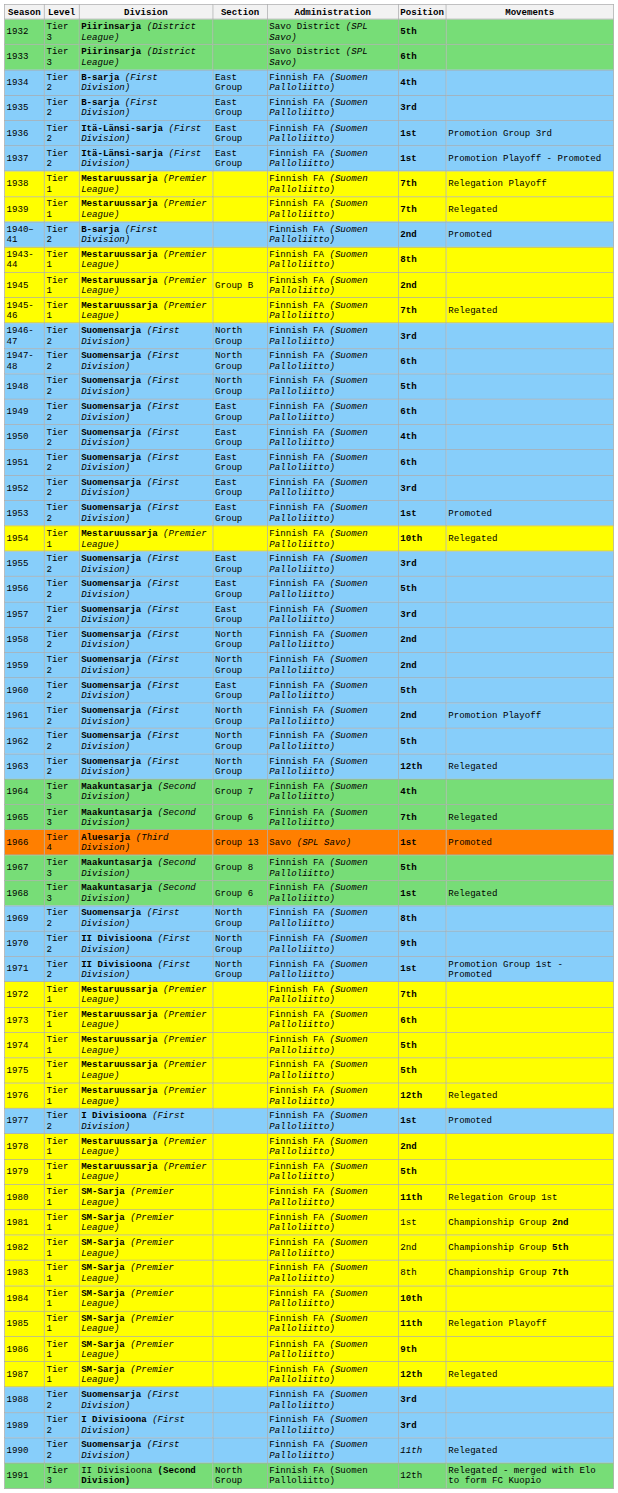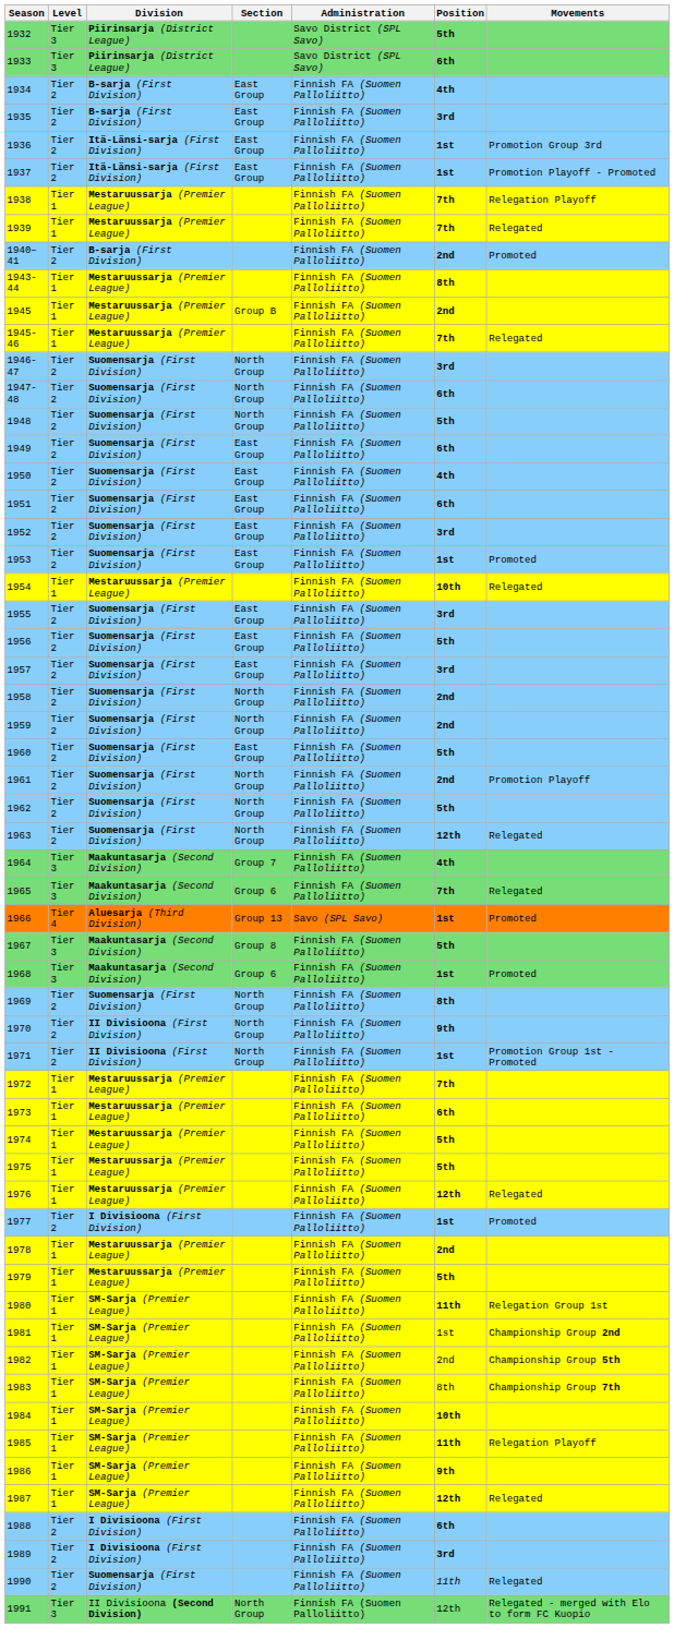 <table class="wikitable">
 <tr style="background:#f0f6fa;">
 <th><strong>Season</strong></th>
 <th><strong>Level</strong></th>
 <th><strong>Division</strong></th>
 <th><strong>Section</strong></th>
 <th><strong>Administration</strong></th>
 <th><strong>Position</strong></th>
 <th><strong>Movements</strong></th>
 </tr>
 <tr>
 <td style="background:#77DD77;">1932</td>
 <td style="background:#77DD77;">Tier 3</td>
 <td style="background:#77DD77;"><strong>Piirinsarja</strong> <em>(District League)</em></td>
 <td style="background:#77DD77;"></td>
 <td style="background:#77DD77;">Savo District <em>(SPL Savo)</em></td>
 <td style="background:#77DD77;"><strong>5th</strong></td>
 <td style="background:#77DD77;"></td>
 </tr>
 <tr>
 <td style="background:#77DD77;">1933</td>
 <td style="background:#77DD77;">Tier 3</td>
 <td style="background:#77DD77;"><strong>Piirinsarja</strong> <em>(District League)</em></td>
 <td style="background:#77DD77;"></td>
 <td style="background:#77DD77;">Savo District <em>(SPL Savo)</em></td>
 <td style="background:#77DD77;"><strong>6th</strong></td>
 <td style="background:#77DD77;"></td>
 </tr>
 <tr>
 <td style="background:#87CEFA;">1934</td>
 <td style="background:#87CEFA;">Tier 2</td>
 <td style="background:#87CEFA;"><strong>B-sarja</strong> <em>(First Division)</em></td>
 <td style="background:#87CEFA;">East Group</td>
 <td style="background:#87CEFA;">Finnish FA <em>(Suomen Palloliitto)</em></td>
 <td style="background:#87CEFA;"><strong>4th</strong></td>
 <td style="background:#87CEFA;"></td>
 </tr>
 <tr>
 <td style="background:#87CEFA;">1935</td>
 <td style="background:#87CEFA;">Tier 2</td>
 <td style="background:#87CEFA;"><strong>B-sarja</strong> <em>(First Division)</em></td>
 <td style="background:#87CEFA;">East Group</td>
 <td style="background:#87CEFA;">Finnish FA <em>(Suomen Palloliitto)</em></td>
 <td style="background:#87CEFA;"><strong>3rd</strong></td>
 <td style="background:#87CEFA;"></td>
 </tr>
 <tr>
 <td style="background:#87CEFA;">1936</td>
 <td style="background:#87CEFA;">Tier 2</td>
 <td style="background:#87CEFA;"><strong>Itä-Länsi-sarja</strong> <em>(First Division)</em></td>
 <td style="background:#87CEFA;">East Group</td>
 <td style="background:#87CEFA;">Finnish FA <em>(Suomen Palloliitto)</em></td>
 <td style="background:#87CEFA;"><strong>1st</strong></td>
 <td style="background:#87CEFA;">Promotion Group 3rd</td>
 </tr>
 <tr>
 <td style="background:#87CEFA;">1937</td>
 <td style="background:#87CEFA;">Tier 2</td>
 <td style="background:#87CEFA;"><strong>Itä-Länsi-sarja</strong> <em>(First Division)</em></td>
 <td style="background:#87CEFA;">East Group</td>
 <td style="background:#87CEFA;">Finnish FA <em>(Suomen Palloliitto)</em></td>
 <td style="background:#87CEFA;"><strong>1st</strong></td>
 <td style="background:#87CEFA;">Promotion Playoff - Promoted</td>
 </tr>
 <tr>
 <td style="background:#FFFF00;">1938</td>
 <td style="background:#FFFF00;">Tier 1</td>
 <td style="background:#FFFF00;"><strong>Mestaruussarja</strong> <em>(Premier League)</em></td>
 <td style="background:#FFFF00;"></td>
 <td style="background:#FFFF00;">Finnish FA <em>(Suomen Palloliitto)</em></td>
 <td style="background:#FFFF00;"><strong>7th</strong></td>
 <td style="background:#FFFF00;">Relegation Playoff</td>
 </tr>
 <tr>
 <td style="background:#FFFF00;">1939</td>
 <td style="background:#FFFF00;">Tier 1</td>
 <td style="background:#FFFF00;"><strong>Mestaruussarja</strong> <em>(Premier League)</em></td>
 <td style="background:#FFFF00;"></td>
 <td style="background:#FFFF00;">Finnish FA <em>(Suomen Palloliitto)</em></td>
 <td style="background:#FFFF00;"><strong>7th</strong></td>
 <td style="background:#FFFF00;">Relegated</td>
 </tr>
 <tr>
 <td style="background:#87CEFA;">1940–41</td>
 <td style="background:#87CEFA;">Tier 2</td>
 <td style="background:#87CEFA;"><strong>B-sarja</strong> <em>(First Division)</em></td>
 <td style="background:#87CEFA;"></td>
 <td style="background:#87CEFA;">Finnish FA <em>(Suomen Palloliitto)</em></td>
 <td style="background:#87CEFA;"><strong>2nd</strong></td>
 <td style="background:#87CEFA;">Promoted</td>
 </tr>
 <tr>
 <td style="background:#FFFF00;">1943-44</td>
 <td style="background:#FFFF00;">Tier 1</td>
 <td style="background:#FFFF00;"><strong>Mestaruussarja</strong> <em>(Premier League)</em></td>
 <td style="background:#FFFF00;"></td>
 <td style="background:#FFFF00;">Finnish FA <em>(Suomen Palloliitto)</em></td>
 <td style="background:#FFFF00;"><strong>8th</strong></td>
 <td style="background:#FFFF00;"></td>
 </tr>
 <tr>
 <td style="background:#FFFF00;">1945</td>
 <td style="background:#FFFF00;">Tier 1</td>
 <td style="background:#FFFF00;"><strong>Mestaruussarja</strong> <em>(Premier League)</em></td>
 <td style="background:#FFFF00;">Group B</td>
 <td style="background:#FFFF00;">Finnish FA <em>(Suomen Palloliitto)</em></td>
 <td style="background:#FFFF00;"><strong>2nd</strong></td>
 <td style="background:#FFFF00;"></td>
 </tr>
 <tr>
 <td style="background:#FFFF00;">1945-46</td>
 <td style="background:#FFFF00;">Tier 1</td>
 <td style="background:#FFFF00;"><strong>Mestaruussarja</strong> <em>(Premier League)</em></td>
 <td style="background:#FFFF00;"></td>
 <td style="background:#FFFF00;">Finnish FA <em>(Suomen Palloliitto)</em></td>
 <td style="background:#FFFF00;"><strong>7th</strong></td>
 <td style="background:#FFFF00;">Relegated</td>
 </tr>
 <tr>
 <td style="background:#87CEFA;">1946-47</td>
 <td style="background:#87CEFA;">Tier 2</td>
 <td style="background:#87CEFA;"><strong>Suomensarja</strong> <em>(First Division)</em></td>
 <td style="background:#87CEFA;">North Group</td>
 <td style="background:#87CEFA;">Finnish FA <em>(Suomen Palloliitto)</em></td>
 <td style="background:#87CEFA;"><strong>3rd</strong></td>
 <td style="background:#87CEFA;"></td>
 </tr>
 <tr>
 <td style="background:#87CEFA;">1947-48</td>
 <td style="background:#87CEFA;">Tier 2</td>
 <td style="background:#87CEFA;"><strong>Suomensarja</strong> <em>(First Division)</em></td>
 <td style="background:#87CEFA;">North Group</td>
 <td style="background:#87CEFA;">Finnish FA <em>(Suomen Palloliitto)</em></td>
 <td style="background:#87CEFA;"><strong>6th</strong></td>
 <td style="background:#87CEFA;"></td>
 </tr>
 <tr>
 <td style="background:#87CEFA;">1948</td>
 <td style="background:#87CEFA;">Tier 2</td>
 <td style="background:#87CEFA;"><strong>Suomensarja</strong> <em>(First Division)</em></td>
 <td style="background:#87CEFA;">North Group</td>
 <td style="background:#87CEFA;">Finnish FA <em>(Suomen Palloliitto)</em></td>
 <td style="background:#87CEFA;"><strong>5th</strong></td>
 <td style="background:#87CEFA;"></td>
 </tr>
 <tr>
 <td style="background:#87CEFA;">1949</td>
 <td style="background:#87CEFA;">Tier 2</td>
 <td style="background:#87CEFA;"><strong>Suomensarja</strong> <em>(First Division)</em></td>
 <td style="background:#87CEFA;">East Group</td>
 <td style="background:#87CEFA;">Finnish FA <em>(Suomen Palloliitto)</em></td>
 <td style="background:#87CEFA;"><strong>6th</strong></td>
 <td style="background:#87CEFA;"></td>
 </tr>
 <tr>
 <td style="background:#87CEFA;">1950</td>
 <td style="background:#87CEFA;">Tier 2</td>
 <td style="background:#87CEFA;"><strong>Suomensarja</strong> <em>(First Division)</em></td>
 <td style="background:#87CEFA;">East Group</td>
 <td style="background:#87CEFA;">Finnish FA <em>(Suomen Palloliitto)</em></td>
 <td style="background:#87CEFA;"><strong>4th</strong></td>
 <td style="background:#87CEFA;"></td>
 </tr>
 <tr>
 <td style="background:#87CEFA;">1951</td>
 <td style="background:#87CEFA;">Tier 2</td>
 <td style="background:#87CEFA;"><strong>Suomensarja</strong> <em>(First Division)</em></td>
 <td style="background:#87CEFA;">East Group</td>
 <td style="background:#87CEFA;">Finnish FA <em>(Suomen Palloliitto)</em></td>
 <td style="background:#87CEFA;"><strong>6th</strong></td>
 <td style="background:#87CEFA;"></td>
 </tr>
 <tr>
 <td style="background:#87CEFA;">1952</td>
 <td style="background:#87CEFA;">Tier 2</td>
 <td style="background:#87CEFA;"><strong>Suomensarja</strong> <em>(First Division)</em></td>
 <td style="background:#87CEFA;">East Group</td>
 <td style="background:#87CEFA;">Finnish FA <em>(Suomen Palloliitto)</em></td>
 <td style="background:#87CEFA;"><strong>3rd</strong></td>
 <td style="background:#87CEFA;"></td>
 </tr>
 <tr>
 <td style="background:#87CEFA;">1953</td>
 <td style="background:#87CEFA;">Tier 2</td>
 <td style="background:#87CEFA;"><strong>Suomensarja</strong> <em>(First Division)</em></td>
 <td style="background:#87CEFA;">East Group</td>
 <td style="background:#87CEFA;">Finnish FA <em>(Suomen Palloliitto)</em></td>
 <td style="background:#87CEFA;"><strong>1st</strong></td>
 <td style="background:#87CEFA;">Promoted</td>
 </tr>
 <tr>
 <td style="background:#FFFF00;">1954</td>
 <td style="background:#FFFF00;">Tier 1</td>
 <td style="background:#FFFF00;"><strong>Mestaruussarja</strong> <em>(Premier League)</em></td>
 <td style="background:#FFFF00;"></td>
 <td style="background:#FFFF00;">Finnish FA <em>(Suomen Palloliitto)</em></td>
 <td style="background:#FFFF00;"><strong>10th</strong></td>
 <td style="background:#FFFF00;">Relegated</td>
 </tr>
 <tr>
 <td style="background:#87CEFA;">1955</td>
 <td style="background:#87CEFA;">Tier 2</td>
 <td style="background:#87CEFA;"><strong>Suomensarja</strong> <em>(First Division)</em></td>
 <td style="background:#87CEFA;">East Group</td>
 <td style="background:#87CEFA;">Finnish FA <em>(Suomen Palloliitto)</em></td>
 <td style="background:#87CEFA;"><strong>3rd</strong></td>
 <td style="background:#87CEFA;"></td>
 </tr>
 <tr>
 <td style="background:#87CEFA;">1956</td>
 <td style="background:#87CEFA;">Tier 2</td>
 <td style="background:#87CEFA;"><strong>Suomensarja</strong> <em>(First Division)</em></td>
 <td style="background:#87CEFA;">East Group</td>
 <td style="background:#87CEFA;">Finnish FA <em>(Suomen Palloliitto)</em></td>
 <td style="background:#87CEFA;"><strong>5th</strong></td>
 <td style="background:#87CEFA;"></td>
 </tr>
 <tr>
 <td style="background:#87CEFA;">1957</td>
 <td style="background:#87CEFA;">Tier 2</td>
 <td style="background:#87CEFA;"><strong>Suomensarja</strong> <em>(First Division)</em></td>
 <td style="background:#87CEFA;">East Group</td>
 <td style="background:#87CEFA;">Finnish FA <em>(Suomen Palloliitto)</em></td>
 <td style="background:#87CEFA;"><strong>3rd</strong></td>
 <td style="background:#87CEFA;"></td>
 </tr>
 <tr>
 <td style="background:#87CEFA;">1958</td>
 <td style="background:#87CEFA;">Tier 2</td>
 <td style="background:#87CEFA;"><strong>Suomensarja</strong> <em>(First Division)</em></td>
 <td style="background:#87CEFA;">North Group</td>
 <td style="background:#87CEFA;">Finnish FA <em>(Suomen Palloliitto)</em></td>
 <td style="background:#87CEFA;"><strong>2nd</strong></td>
 <td style="background:#87CEFA;"></td>
 </tr>
 <tr>
 <td style="background:#87CEFA;">1959</td>
 <td style="background:#87CEFA;">Tier 2</td>
 <td style="background:#87CEFA;"><strong>Suomensarja</strong> <em>(First Division)</em></td>
 <td style="background:#87CEFA;">North Group</td>
 <td style="background:#87CEFA;">Finnish FA <em>(Suomen Palloliitto)</em></td>
 <td style="background:#87CEFA;"><strong>2nd</strong></td>
 <td style="background:#87CEFA;"></td>
 </tr>
 <tr>
 <td style="background:#87CEFA;">1960</td>
 <td style="background:#87CEFA;">Tier 2</td>
 <td style="background:#87CEFA;"><strong>Suomensarja</strong> <em>(First Division)</em></td>
 <td style="background:#87CEFA;">East Group</td>
 <td style="background:#87CEFA;">Finnish FA <em>(Suomen Palloliitto)</em></td>
 <td style="background:#87CEFA;"><strong>5th</strong></td>
 <td style="background:#87CEFA;"></td>
 </tr>
 <tr>
 <td style="background:#87CEFA;">1961</td>
 <td style="background:#87CEFA;">Tier 2</td>
 <td style="background:#87CEFA;"><strong>Suomensarja</strong> <em>(First Division)</em></td>
 <td style="background:#87CEFA;">North Group</td>
 <td style="background:#87CEFA;">Finnish FA <em>(Suomen Palloliitto)</em></td>
 <td style="background:#87CEFA;"><strong>2nd</strong></td>
 <td style="background:#87CEFA;">Promotion Playoff</td>
 </tr>
 <tr>
 <td style="background:#87CEFA;">1962</td>
 <td style="background:#87CEFA;">Tier 2</td>
 <td style="background:#87CEFA;"><strong>Suomensarja</strong> <em>(First Division)</em></td>
 <td style="background:#87CEFA;">North Group</td>
 <td style="background:#87CEFA;">Finnish FA <em>(Suomen Palloliitto)</em></td>
 <td style="background:#87CEFA;"><strong>5th</strong></td>
 <td style="background:#87CEFA;"></td>
 </tr>
 <tr>
 <td style="background:#87CEFA;">1963</td>
 <td style="background:#87CEFA;">Tier 2</td>
 <td style="background:#87CEFA;"><strong>Suomensarja</strong> <em>(First Division)</em></td>
 <td style="background:#87CEFA;">North Group</td>
 <td style="background:#87CEFA;">Finnish FA <em>(Suomen Palloliitto)</em></td>
 <td style="background:#87CEFA;"><strong>12th</strong></td>
 <td style="background:#87CEFA;">Relegated</td>
 </tr>
 <tr>
 <td style="background:#77DD77;">1964</td>
 <td style="background:#77DD77;">Tier 3</td>
 <td style="background:#77DD77;"><strong>Maakuntasarja</strong> <em>(Second Division)</em></td>
 <td style="background:#77DD77;">Group 7</td>
 <td style="background:#77DD77;">Finnish FA <em>(Suomen Palloliitto)</em></td>
 <td style="background:#77DD77;"><strong>4th</strong></td>
 <td style="background:#77DD77;"></td>
 </tr>
 <tr>
 <td style="background:#77DD77;">1965</td>
 <td style="background:#77DD77;">Tier 3</td>
 <td style="background:#77DD77;"><strong>Maakuntasarja</strong> <em>(Second Division)</em></td>
 <td style="background:#77DD77;">Group 6</td>
 <td style="background:#77DD77;">Finnish FA <em>(Suomen Palloliitto)</em></td>
 <td style="background:#77DD77;"><strong>7th</strong></td>
 <td style="background:#77DD77;">Relegated</td>
 </tr>
 <tr>
 <td style="background:#FF7F00;">1966</td>
 <td style="background:#FF7F00;">Tier 4</td>
 <td style="background:#FF7F00;"><strong>Aluesarja</strong> <em>(Third Division)</em></td>
 <td style="background:#FF7F00;">Group 13</td>
 <td style="background:#FF7F00;">Savo <em>(SPL Savo)</em></td>
 <td style="background:#FF7F00;"><strong>1st</strong></td>
 <td style="background:#FF7F00;">Promoted</td>
 </tr>
 <tr>
 <td style="background:#77DD77;">1967</td>
 <td style="background:#77DD77;">Tier 3</td>
 <td style="background:#77DD77;"><strong>Maakuntasarja</strong> <em>(Second Division)</em></td>
 <td style="background:#77DD77;">Group 8</td>
 <td style="background:#77DD77;">Finnish FA <em>(Suomen Palloliitto)</em></td>
 <td style="background:#77DD77;"><strong>5th</strong></td>
 <td style="background:#77DD77;"></td>
 </tr>
 <tr>
 <td style="background:#77DD77;">1968</td>
 <td style="background:#77DD77;">Tier 3</td>
 <td style="background:#77DD77;"><strong>Maakuntasarja</strong> <em>(Second Division)</em></td>
 <td style="background:#77DD77;">Group 6</td>
 <td style="background:#77DD77;">Finnish FA <em>(Suomen Palloliitto)</em></td>
 <td style="background:#77DD77;"><strong>1st</strong></td>
-<td style="background:#77DD77;">Relegated</td>
+<td style="background:#77DD77;">Promoted</td>
 </tr>
 <tr>
 <td style="background:#87CEFA;">1969</td>
 <td style="background:#87CEFA;">Tier 2</td>
 <td style="background:#87CEFA;"><strong>Suomensarja</strong> <em>(First Division)</em></td>
 <td style="background:#87CEFA;">North Group</td>
 <td style="background:#87CEFA;">Finnish FA <em>(Suomen Palloliitto)</em></td>
 <td style="background:#87CEFA;"><strong>8th</strong></td>
 <td style="background:#87CEFA;"></td>
 </tr>
 <tr>
 <td style="background:#87CEFA;">1970</td>
 <td style="background:#87CEFA;">Tier 2</td>
 <td style="background:#87CEFA;"><strong>II Divisioona</strong> <em>(First Division)</em></td>
 <td style="background:#87CEFA;">North Group</td>
 <td style="background:#87CEFA;">Finnish FA <em>(Suomen Palloliitto)</em></td>
 <td style="background:#87CEFA;"><strong>9th</strong></td>
 <td style="background:#87CEFA;"></td>
 </tr>
 <tr>
 <td style="background:#87CEFA;">1971</td>
 <td style="background:#87CEFA;">Tier 2</td>
 <td style="background:#87CEFA;"><strong>II Divisioona</strong> <em>(First Division)</em></td>
 <td style="background:#87CEFA;">North Group</td>
 <td style="background:#87CEFA;">Finnish FA <em>(Suomen Palloliitto)</em></td>
 <td style="background:#87CEFA;"><strong>1st</strong></td>
 <td style="background:#87CEFA;">Promotion Group 1st - Promoted</td>
 </tr>
 <tr>
 <td style="background:#FFFF00;">1972</td>
 <td style="background:#FFFF00;">Tier 1</td>
 <td style="background:#FFFF00;"><strong>Mestaruussarja</strong> <em>(Premier League)</em></td>
 <td style="background:#FFFF00;"></td>
 <td style="background:#FFFF00;">Finnish FA <em>(Suomen Palloliitto)</em></td>
 <td style="background:#FFFF00;"><strong>7th</strong></td>
 <td style="background:#FFFF00;"></td>
 </tr>
 <tr>
 <td style="background:#FFFF00;">1973</td>
 <td style="background:#FFFF00;">Tier 1</td>
 <td style="background:#FFFF00;"><strong>Mestaruussarja</strong> <em>(Premier League)</em></td>
 <td style="background:#FFFF00;"></td>
 <td style="background:#FFFF00;">Finnish FA <em>(Suomen Palloliitto)</em></td>
 <td style="background:#FFFF00;"><strong>6th</strong></td>
 <td style="background:#FFFF00;"></td>
 </tr>
 <tr>
 <td style="background:#FFFF00;">1974</td>
 <td style="background:#FFFF00;">Tier 1</td>
 <td style="background:#FFFF00;"><strong>Mestaruussarja</strong> <em>(Premier League)</em></td>
 <td style="background:#FFFF00;"></td>
 <td style="background:#FFFF00;">Finnish FA <em>(Suomen Palloliitto)</em></td>
 <td style="background:#FFFF00;"><strong>5th</strong></td>
 <td style="background:#FFFF00;"></td>
 </tr>
 <tr>
 <td style="background:#FFFF00;">1975</td>
 <td style="background:#FFFF00;">Tier 1</td>
 <td style="background:#FFFF00;"><strong>Mestaruussarja</strong> <em>(Premier League)</em></td>
 <td style="background:#FFFF00;"></td>
 <td style="background:#FFFF00;">Finnish FA <em>(Suomen Palloliitto)</em></td>
 <td style="background:#FFFF00;"><strong>5th</strong></td>
 <td style="background:#FFFF00;"></td>
 </tr>
 <tr>
 <td style="background:#FFFF00;">1976</td>
 <td style="background:#FFFF00;">Tier 1</td>
 <td style="background:#FFFF00;"><strong>Mestaruussarja</strong> <em>(Premier League)</em></td>
 <td style="background:#FFFF00;"></td>
 <td style="background:#FFFF00;">Finnish FA <em>(Suomen Palloliitto)</em></td>
 <td style="background:#FFFF00;"><strong>12th</strong></td>
 <td style="background:#FFFF00;">Relegated</td>
 </tr>
 <tr>
 <td style="background:#87CEFA;">1977</td>
 <td style="background:#87CEFA;">Tier 2</td>
 <td style="background:#87CEFA;"><strong>I Divisioona</strong> <em>(First Division)</em></td>
 <td style="background:#87CEFA;"></td>
 <td style="background:#87CEFA;">Finnish FA <em>(Suomen Palloliitto)</em></td>
 <td style="background:#87CEFA;"><strong>1st</strong></td>
 <td style="background:#87CEFA;">Promoted</td>
 </tr>
 <tr>
 <td style="background:#FFFF00;">1978</td>
 <td style="background:#FFFF00;">Tier 1</td>
 <td style="background:#FFFF00;"><strong>Mestaruussarja</strong> <em>(Premier League)</em></td>
 <td style="background:#FFFF00;"></td>
 <td style="background:#FFFF00;">Finnish FA <em>(Suomen Palloliitto)</em></td>
 <td style="background:#FFFF00;"><strong>2nd</strong></td>
 <td style="background:#FFFF00;"></td>
 </tr>
 <tr>
 <td style="background:#FFFF00;">1979</td>
 <td style="background:#FFFF00;">Tier 1</td>
 <td style="background:#FFFF00;"><strong>Mestaruussarja</strong> <em>(Premier League)</em></td>
 <td style="background:#FFFF00;"></td>
 <td style="background:#FFFF00;">Finnish FA <em>(Suomen Palloliitto)</em></td>
 <td style="background:#FFFF00;"><strong>5th</strong></td>
 <td style="background:#FFFF00;"></td>
 </tr>
 <tr>
 <td style="background:#FFFF00;">1980</td>
 <td style="background:#FFFF00;">Tier 1</td>
 <td style="background:#FFFF00;"><strong>SM-Sarja</strong> <em>(Premier League)</em></td>
 <td style="background:#FFFF00;"></td>
 <td style="background:#FFFF00;">Finnish FA <em>(Suomen Palloliitto)</em></td>
 <td style="background:#FFFF00;"><strong>11th</strong></td>
 <td style="background:#FFFF00;">Relegation Group 1st</td>
 </tr>
 <tr>
 <td style="background:#FFFF00;">1981</td>
 <td style="background:#FFFF00;">Tier 1</td>
 <td style="background:#FFFF00;"><strong>SM-Sarja</strong> <em>(Premier League)</em></td>
 <td style="background:#FFFF00;"></td>
 <td style="background:#FFFF00;">Finnish FA <em>(Suomen Palloliitto)</em></td>
 <td style="background:#FFFF00;">1st</td>
 <td style="background:#FFFF00;">Championship Group <strong>2nd</strong></td>
 </tr>
 <tr>
 <td style="background:#FFFF00;">1982</td>
 <td style="background:#FFFF00;">Tier 1</td>
 <td style="background:#FFFF00;"><strong>SM-Sarja</strong> <em>(Premier League)</em></td>
 <td style="background:#FFFF00;"></td>
 <td style="background:#FFFF00;">Finnish FA <em>(Suomen Palloliitto)</em></td>
 <td style="background:#FFFF00;">2nd</td>
 <td style="background:#FFFF00;">Championship Group <strong>5th</strong></td>
 </tr>
 <tr>
 <td style="background:#FFFF00;">1983</td>
 <td style="background:#FFFF00;">Tier 1</td>
 <td style="background:#FFFF00;"><strong>SM-Sarja</strong> <em>(Premier League)</em></td>
 <td style="background:#FFFF00;"></td>
 <td style="background:#FFFF00;">Finnish FA <em>(Suomen Palloliitto)</em></td>
 <td style="background:#FFFF00;">8th</td>
 <td style="background:#FFFF00;">Championship Group <strong>7th</strong></td>
 </tr>
 <tr>
 <td style="background:#FFFF00;">1984</td>
 <td style="background:#FFFF00;">Tier 1</td>
 <td style="background:#FFFF00;"><strong>SM-Sarja</strong> <em>(Premier League)</em></td>
 <td style="background:#FFFF00;"></td>
 <td style="background:#FFFF00;">Finnish FA <em>(Suomen Palloliitto)</em></td>
 <td style="background:#FFFF00;"><strong>10th</strong></td>
 <td style="background:#FFFF00;"></td>
 </tr>
 <tr>
 <td style="background:#FFFF00;">1985</td>
 <td style="background:#FFFF00;">Tier 1</td>
 <td style="background:#FFFF00;"><strong>SM-Sarja</strong> <em>(Premier League)</em></td>
 <td style="background:#FFFF00;"></td>
 <td style="background:#FFFF00;">Finnish FA <em>(Suomen Palloliitto)</em></td>
 <td style="background:#FFFF00;"><strong>11th</strong></td>
 <td style="background:#FFFF00;">Relegation Playoff</td>
 </tr>
 <tr>
 <td style="background:#FFFF00;">1986</td>
 <td style="background:#FFFF00;">Tier 1</td>
 <td style="background:#FFFF00;"><strong>SM-Sarja</strong> <em>(Premier League)</em></td>
 <td style="background:#FFFF00;"></td>
 <td style="background:#FFFF00;">Finnish FA <em>(Suomen Palloliitto)</em></td>
 <td style="background:#FFFF00;"><strong>9th</strong></td>
 <td style="background:#FFFF00;"></td>
 </tr>
 <tr>
 <td style="background:#FFFF00;">1987</td>
 <td style="background:#FFFF00;">Tier 1</td>
 <td style="background:#FFFF00;"><strong>SM-Sarja</strong> <em>(Premier League)</em></td>
 <td style="background:#FFFF00;"></td>
 <td style="background:#FFFF00;">Finnish FA <em>(Suomen Palloliitto)</em></td>
 <td style="background:#FFFF00;"><strong>12th</strong></td>
 <td style="background:#FFFF00;">Relegated</td>
 </tr>
 <tr>
 <td style="background:#87CEFA;">1988</td>
 <td style="background:#87CEFA;">Tier 2</td>
-<td style="background:#87CEFA;"><strong>Suomensarja</strong> <em>(First Division)</em></td>
+<td style="background:#87CEFA;"><strong>I Divisioona</strong> <em>(First Division)</em></td>
 <td style="background:#87CEFA;"></td>
 <td style="background:#87CEFA;">Finnish FA <em>(Suomen Palloliitto)</em></td>
-<td style="background:#87CEFA;"><strong>3rd</strong></td>
+<td style="background:#87CEFA;"><strong>6th</strong></td>
 <td style="background:#87CEFA;"></td>
 </tr>
 <tr>
 <td style="background:#87CEFA;">1989</td>
 <td style="background:#87CEFA;">Tier 2</td>
 <td style="background:#87CEFA;"><strong>I Divisioona</strong> <em>(First Division)</em></td>
 <td style="background:#87CEFA;"></td>
 <td style="background:#87CEFA;">Finnish FA <em>(Suomen Palloliitto)</em></td>
 <td style="background:#87CEFA;"><strong>3rd</strong></td>
 <td style="background:#87CEFA;"></td>
 </tr>
 <tr>
 <td style="background:#87CEFA;">1990</td>
 <td style="background:#87CEFA;">Tier 2</td>
 <td style="background:#87CEFA;"><strong>Suomensarja</strong> <em>(First Division)</em></td>
 <td style="background:#87CEFA;"></td>
 <td style="background:#87CEFA;">Finnish FA <em>(Suomen Palloliitto)</em></td>
 <td style="background:#87CEFA;"><em>11th<strong></td>
 <td style="background:#87CEFA;">Relegated</td>
 </tr>
 <tr>
 <td style="background:#77DD77;">1991</td>
 <td style="background:#77DD77;">Tier 3</td>
 <td style="background:#77DD77;"></strong>II Divisioona<strong> </em>(Second Division)<em></td>
 <td style="background:#77DD77;">North Group</td>
 <td style="background:#77DD77;">Finnish FA </em>(Suomen Palloliitto)<em></td>
 <td style="background:#77DD77;"></strong>12th<strong></td>
 <td style="background:#77DD77;">Relegated - merged with Elo to form FC Kuopio</td>
 </tr>
 </table>
